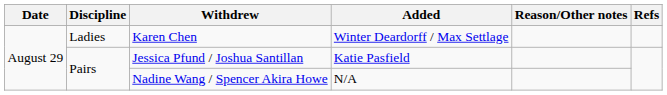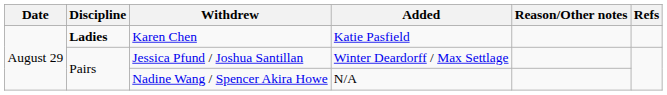 <table class="wikitable sortable">
 <tr>
 <th>Date</th>
 <th>Discipline</th>
 <th>Withdrew</th>
 <th>Added</th>
 <th>Reason/Other notes</th>
 <th>Refs</th>
 </tr>
 <tr>
 <td rowspan=3>August 29</td>
-<td>Ladies</td>
+<td><strong>Ladies</strong></td>
 <td> <a href='#'>Karen Chen</a></td>
-<td> <a href='#'>Winter Deardorff</a> / <a href='#'>Max Settlage</a></td>
+<td> <a href='#'>Katie Pasfield</a></td>
 <td></td>
 <td></td>
 </tr>
 <tr>
 <td rowspan=2>Pairs</td>
 <td> <a href='#'>Jessica Pfund</a> / <a href='#'>Joshua Santillan</a></td>
-<td> <a href='#'>Katie Pasfield</a></td>
+<td> <a href='#'>Winter Deardorff</a> / <a href='#'>Max Settlage</a></td>
 <td></td>
 <td rowspan=2></td>
 </tr>
 <tr>
 <td> <a href='#'>Nadine Wang</a> / <a href='#'>Spencer Akira Howe</a></td>
 <td>N/A</td>
 <td></td>
 </tr>
 </table>
